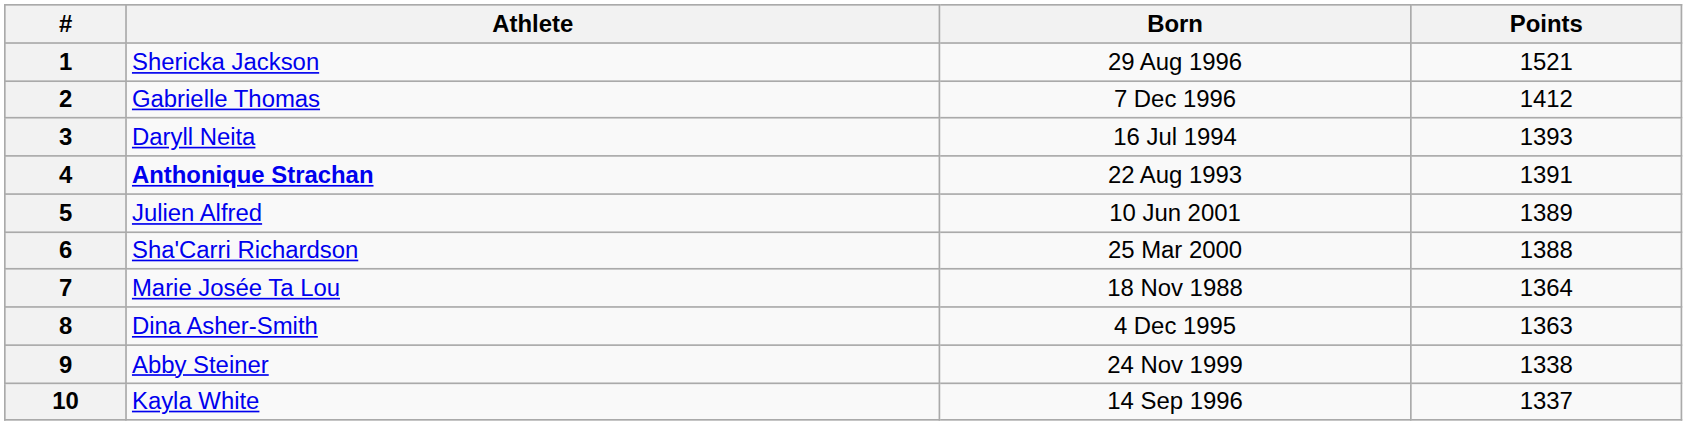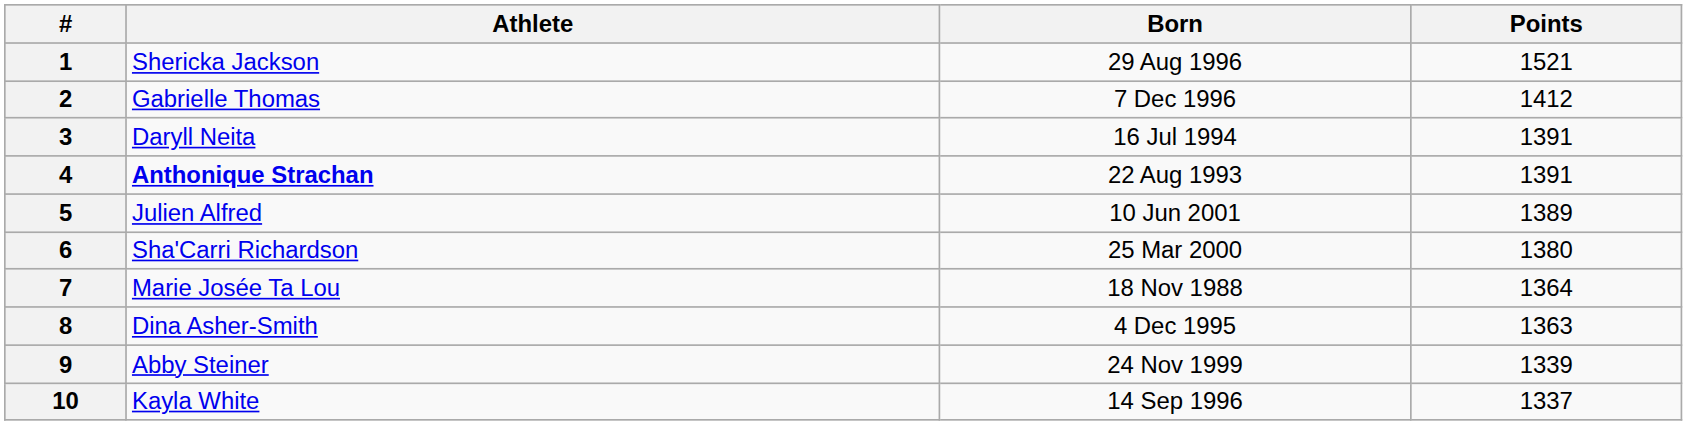 <table class="wikitable" width=80% style="font-size:90%; text-align:center;">
 <tr>
 <th>#</th>
 <th>Athlete</th>
 <th>Born</th>
 <th>Points</th>
 </tr>
 <tr>
 <th>1</th>
 <td align=left> <a href='#'>Shericka Jackson</a></td>
 <td>29 Aug 1996</td>
 <td>1521</td>
 </tr>
 <tr>
 <th>2</th>
 <td align=left> <a href='#'>Gabrielle Thomas</a></td>
 <td>7 Dec 1996</td>
 <td>1412</td>
 </tr>
 <tr>
 <th>3</th>
 <td align=left> <a href='#'>Daryll Neita</a></td>
 <td>16 Jul 1994</td>
-<td>1393</td>
+<td>1391</td>
 </tr>
 <tr>
 <th>4</th>
 <td align=left><strong> <a href='#'>Anthonique Strachan</a></strong></td>
 <td>22 Aug 1993</td>
 <td>1391</td>
 </tr>
 <tr>
 <th>5</th>
 <td align=left> <a href='#'>Julien Alfred</a></td>
 <td>10 Jun 2001</td>
 <td>1389</td>
 </tr>
 <tr>
 <th>6</th>
 <td align=left> <a href='#'>Sha'Carri Richardson</a></td>
 <td>25 Mar 2000</td>
-<td>1388</td>
+<td>1380</td>
 </tr>
 <tr>
 <th>7</th>
 <td align=left> <a href='#'>Marie Josée Ta Lou</a></td>
 <td>18 Nov 1988</td>
 <td>1364</td>
 </tr>
 <tr>
 <th>8</th>
 <td align=left> <a href='#'>Dina Asher-Smith</a></td>
 <td>4 Dec 1995</td>
 <td>1363</td>
 </tr>
 <tr>
 <th>9</th>
 <td align=left> <a href='#'>Abby Steiner</a></td>
 <td>24 Nov 1999</td>
-<td>1338</td>
+<td>1339</td>
 </tr>
 <tr>
 <th>10</th>
 <td align=left> <a href='#'>Kayla White</a></td>
 <td>14 Sep 1996</td>
 <td>1337</td>
 </tr>
 </table>
